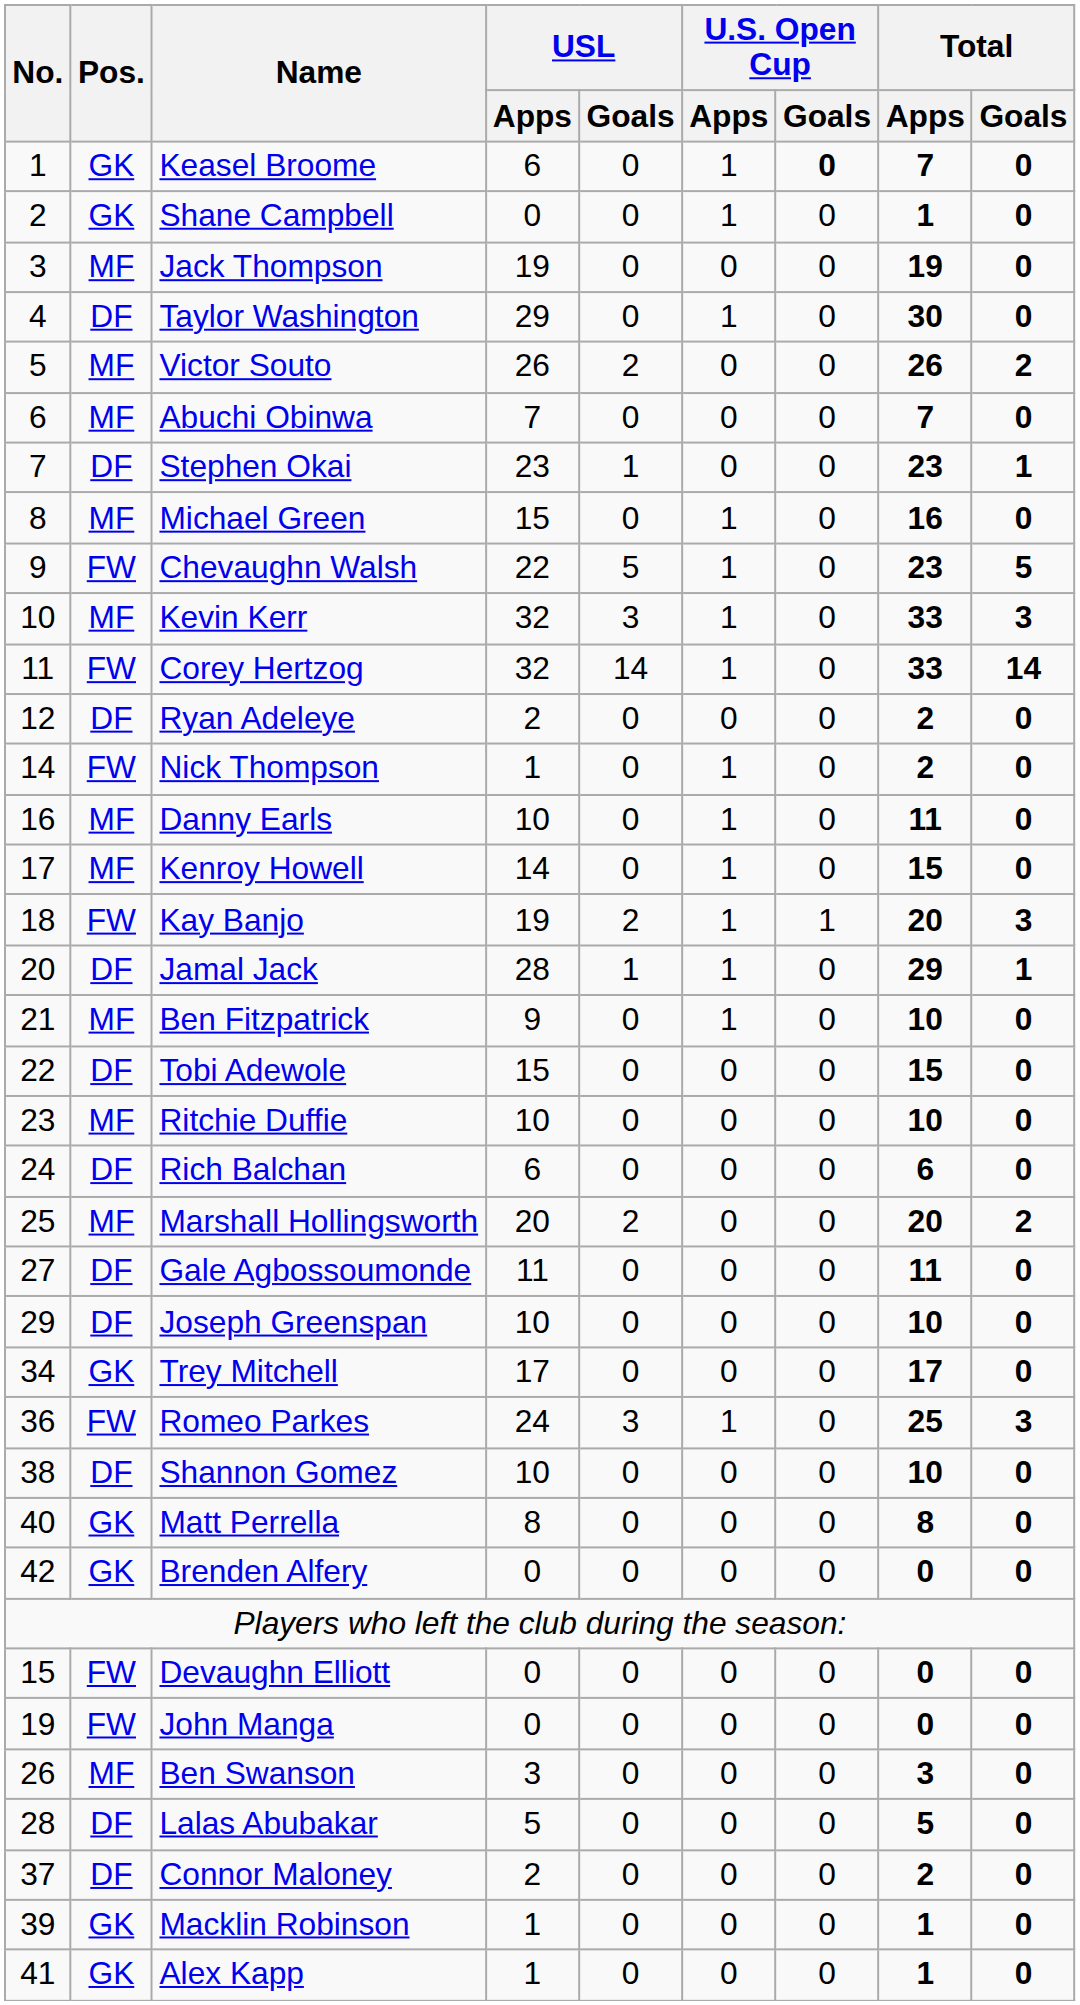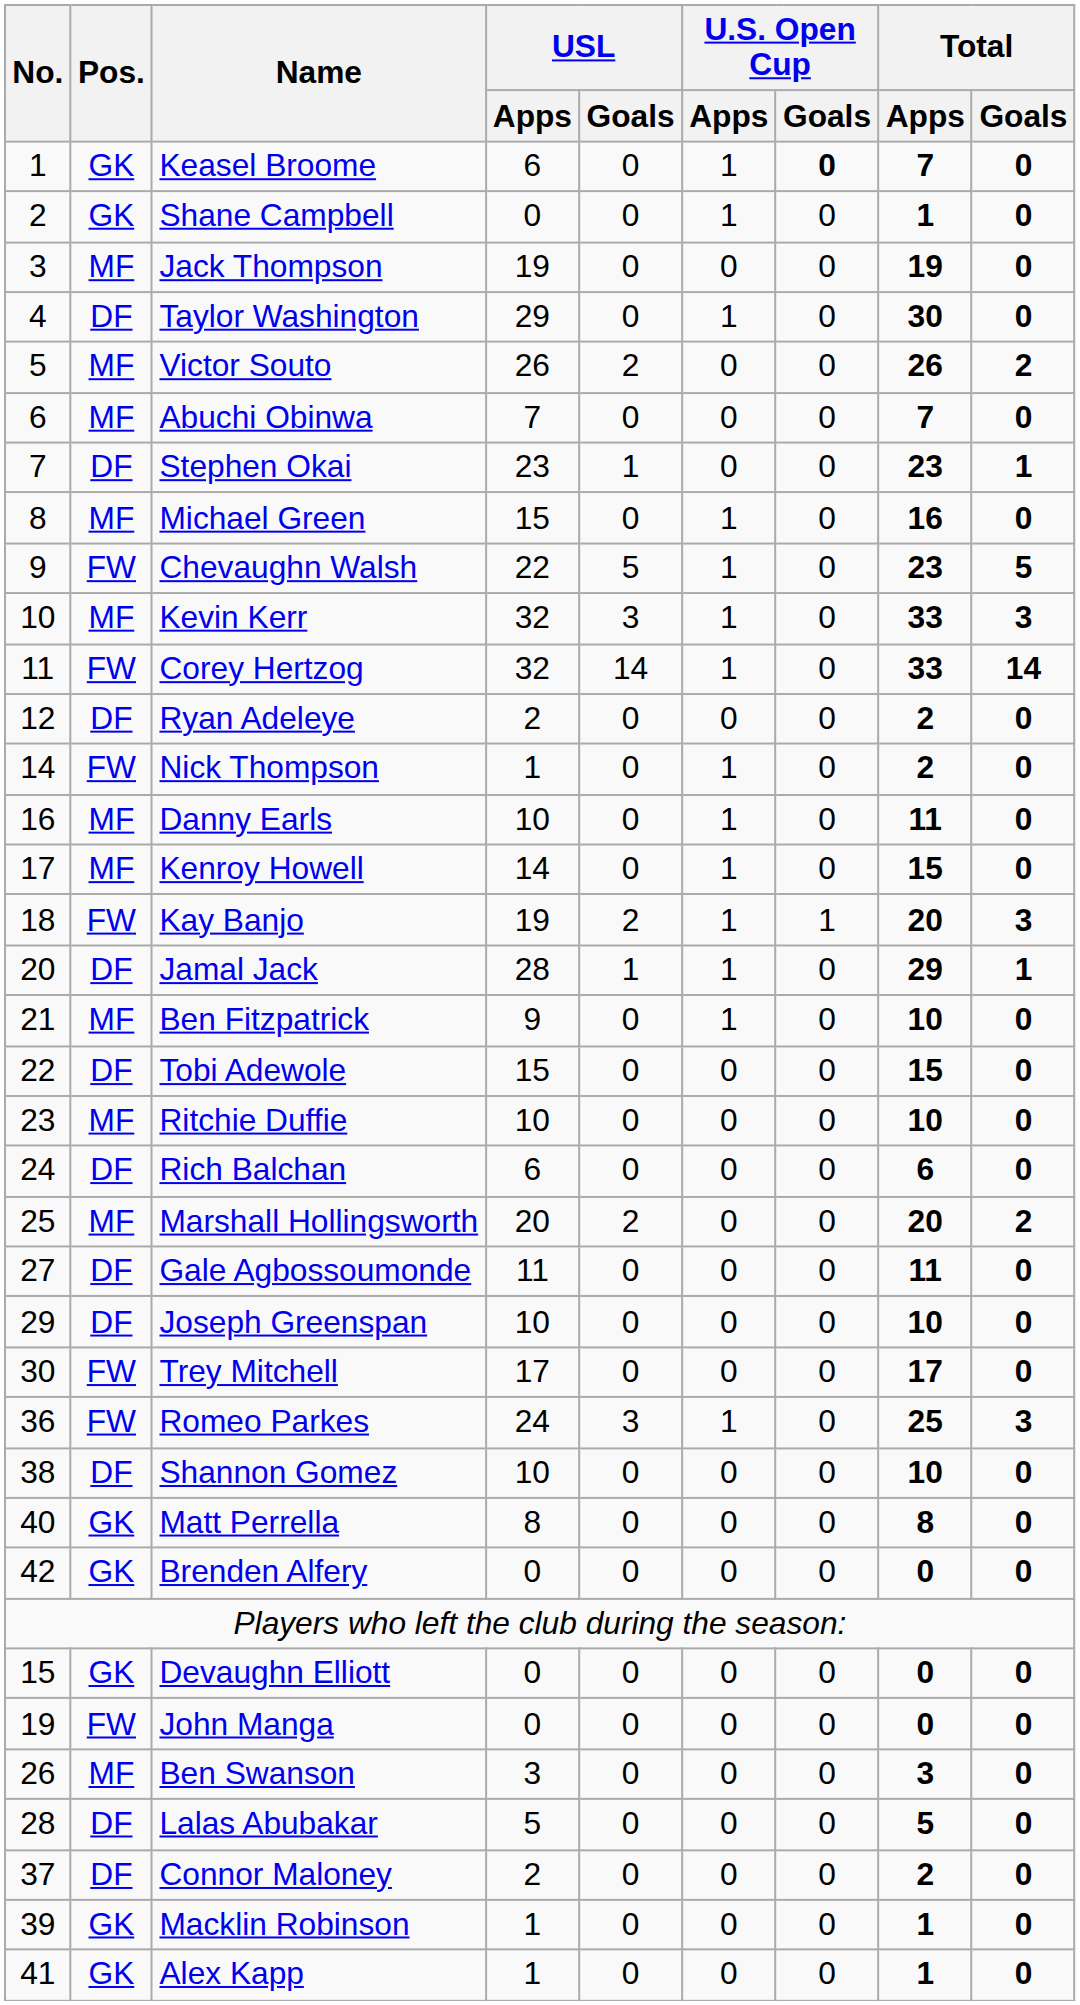 <table class="wikitable sortable" style="text-align: center;">
 <tr>
 <th rowspan=2>No.</th>
 <th rowspan=2>Pos.</th>
 <th rowspan=2>Name</th>
 <th colspan=2 style="width:85px;"><a href='#'>USL</a></th>
 <th colspan=2 style="width:85px;"><a href='#'>U.S. Open Cup</a></th>
 <th colspan=2><strong>Total</strong></th>
 </tr>
 <tr>
 <th>Apps</th>
 <th>Goals</th>
 <th>Apps</th>
 <th>Goals</th>
 <th>Apps</th>
 <th>Goals</th>
 </tr>
 <tr>
 <td>1</td>
 <td><a href='#'>GK</a></td>
 <td align=left> <a href='#'>Keasel Broome</a></td>
 <td>6</td>
 <td>0</td>
 <td>1</td>
 <td><strong>0</strong></td>
 <td><strong>7</strong></td>
 <td><strong>0</strong></td>
 </tr>
 <tr>
 <td>2</td>
 <td><a href='#'>GK</a></td>
 <td align=left> <a href='#'>Shane Campbell</a></td>
 <td>0</td>
 <td>0</td>
 <td>1</td>
 <td>0</td>
 <td><strong>1</strong></td>
 <td><strong>0</strong></td>
 </tr>
 <tr>
 <td>3</td>
 <td><a href='#'>MF</a></td>
 <td align=left> <a href='#'>Jack Thompson</a></td>
 <td>19</td>
 <td>0</td>
 <td>0</td>
 <td>0</td>
 <td><strong>19</strong></td>
 <td><strong>0</strong></td>
 </tr>
 <tr>
 <td>4</td>
 <td><a href='#'>DF</a></td>
 <td align=left> <a href='#'>Taylor Washington</a></td>
 <td>29</td>
 <td>0</td>
 <td>1</td>
 <td>0</td>
 <td><strong>30</strong></td>
 <td><strong>0</strong></td>
 </tr>
 <tr>
 <td>5</td>
 <td><a href='#'>MF</a></td>
 <td align=left> <a href='#'>Victor Souto</a></td>
 <td>26</td>
 <td>2</td>
 <td>0</td>
 <td>0</td>
 <td><strong>26</strong></td>
 <td><strong>2</strong></td>
 </tr>
 <tr>
 <td>6</td>
 <td><a href='#'>MF</a></td>
 <td align=left> <a href='#'>Abuchi Obinwa</a></td>
 <td>7</td>
 <td>0</td>
 <td>0</td>
 <td>0</td>
 <td><strong>7</strong></td>
 <td><strong>0</strong></td>
 </tr>
 <tr>
 <td>7</td>
 <td><a href='#'>DF</a></td>
 <td align=left> <a href='#'>Stephen Okai</a></td>
 <td>23</td>
 <td>1</td>
 <td>0</td>
 <td>0</td>
 <td><strong>23</strong></td>
 <td><strong>1</strong></td>
 </tr>
 <tr>
 <td>8</td>
 <td><a href='#'>MF</a></td>
 <td align=left> <a href='#'>Michael Green</a></td>
 <td>15</td>
 <td>0</td>
 <td>1</td>
 <td>0</td>
 <td><strong>16</strong></td>
 <td><strong>0</strong></td>
 </tr>
 <tr>
 <td>9</td>
 <td><a href='#'>FW</a></td>
 <td align=left> <a href='#'>Chevaughn Walsh</a></td>
 <td>22</td>
 <td>5</td>
 <td>1</td>
 <td>0</td>
 <td><strong>23</strong></td>
 <td><strong>5</strong></td>
 </tr>
 <tr>
 <td>10</td>
 <td><a href='#'>MF</a></td>
 <td align=left> <a href='#'>Kevin Kerr</a></td>
 <td>32</td>
 <td>3</td>
 <td>1</td>
 <td>0</td>
 <td><strong>33</strong></td>
 <td><strong>3</strong></td>
 </tr>
 <tr>
 <td>11</td>
 <td><a href='#'>FW</a></td>
 <td align=left> <a href='#'>Corey Hertzog</a></td>
 <td>32</td>
 <td>14</td>
 <td>1</td>
 <td>0</td>
 <td><strong>33</strong></td>
 <td><strong>14</strong></td>
 </tr>
 <tr>
 <td>12</td>
 <td><a href='#'>DF</a></td>
 <td align=left> <a href='#'>Ryan Adeleye</a></td>
 <td>2</td>
 <td>0</td>
 <td>0</td>
 <td>0</td>
 <td><strong>2</strong></td>
 <td><strong>0</strong></td>
 </tr>
 <tr>
 <td>14</td>
 <td><a href='#'>FW</a></td>
 <td align=left> <a href='#'>Nick Thompson</a></td>
 <td>1</td>
 <td>0</td>
 <td>1</td>
 <td>0</td>
 <td><strong>2</strong></td>
 <td><strong>0</strong></td>
 </tr>
 <tr>
 <td>16</td>
 <td><a href='#'>MF</a></td>
 <td align=left> <a href='#'>Danny Earls</a></td>
 <td>10</td>
 <td>0</td>
 <td>1</td>
 <td>0</td>
 <td><strong>11</strong></td>
 <td><strong>0</strong></td>
 </tr>
 <tr>
 <td>17</td>
 <td><a href='#'>MF</a></td>
 <td align=left> <a href='#'>Kenroy Howell</a></td>
 <td>14</td>
 <td>0</td>
 <td>1</td>
 <td>0</td>
 <td><strong>15</strong></td>
 <td><strong>0</strong></td>
 </tr>
 <tr>
 <td>18</td>
 <td><a href='#'>FW</a></td>
 <td align=left> <a href='#'>Kay Banjo</a></td>
 <td>19</td>
 <td>2</td>
 <td>1</td>
 <td>1</td>
 <td><strong>20</strong></td>
 <td><strong>3</strong></td>
 </tr>
 <tr>
 <td>20</td>
 <td><a href='#'>DF</a></td>
 <td align=left> <a href='#'>Jamal Jack</a></td>
 <td>28</td>
 <td>1</td>
 <td>1</td>
 <td>0</td>
 <td><strong>29</strong></td>
 <td><strong>1</strong></td>
 </tr>
 <tr>
 <td>21</td>
 <td><a href='#'>MF</a></td>
 <td align=left> <a href='#'>Ben Fitzpatrick</a></td>
 <td>9</td>
 <td>0</td>
 <td>1</td>
 <td>0</td>
 <td><strong>10</strong></td>
 <td><strong>0</strong></td>
 </tr>
 <tr>
 <td>22</td>
 <td><a href='#'>DF</a></td>
 <td align=left> <a href='#'>Tobi Adewole</a></td>
 <td>15</td>
 <td>0</td>
 <td>0</td>
 <td>0</td>
 <td><strong>15</strong></td>
 <td><strong>0</strong></td>
 </tr>
 <tr>
 <td>23</td>
 <td><a href='#'>MF</a></td>
 <td align=left> <a href='#'>Ritchie Duffie</a></td>
 <td>10</td>
 <td>0</td>
 <td>0</td>
 <td>0</td>
 <td><strong>10</strong></td>
 <td><strong>0</strong></td>
 </tr>
 <tr>
 <td>24</td>
 <td><a href='#'>DF</a></td>
 <td align=left> <a href='#'>Rich Balchan</a></td>
 <td>6</td>
 <td>0</td>
 <td>0</td>
 <td>0</td>
 <td><strong>6</strong></td>
 <td><strong>0</strong></td>
 </tr>
 <tr>
 <td>25</td>
 <td><a href='#'>MF</a></td>
 <td align=left> <a href='#'>Marshall Hollingsworth</a></td>
 <td>20</td>
 <td>2</td>
 <td>0</td>
 <td>0</td>
 <td><strong>20</strong></td>
 <td><strong>2</strong></td>
 </tr>
 <tr>
 <td>27</td>
 <td><a href='#'>DF</a></td>
 <td align=left> <a href='#'>Gale Agbossoumonde</a></td>
 <td>11</td>
 <td>0</td>
 <td>0</td>
 <td>0</td>
 <td><strong>11</strong></td>
 <td><strong>0</strong></td>
 </tr>
 <tr>
 <td>29</td>
 <td><a href='#'>DF</a></td>
 <td align=left> <a href='#'>Joseph Greenspan</a></td>
 <td>10</td>
 <td>0</td>
 <td>0</td>
 <td>0</td>
 <td><strong>10</strong></td>
 <td><strong>0</strong></td>
 </tr>
 <tr>
-<td>34</td>
-<td><a href='#'>GK</a></td>
+<td>30</td>
+<td><a href='#'>FW</a></td>
 <td align=left> <a href='#'>Trey Mitchell</a></td>
 <td>17</td>
 <td>0</td>
 <td>0</td>
 <td>0</td>
 <td><strong>17</strong></td>
 <td><strong>0</strong></td>
 </tr>
 <tr>
 <td>36</td>
 <td><a href='#'>FW</a></td>
 <td align=left> <a href='#'>Romeo Parkes</a></td>
 <td>24</td>
 <td>3</td>
 <td>1</td>
 <td>0</td>
 <td><strong>25</strong></td>
 <td><strong>3</strong></td>
 </tr>
 <tr>
 <td>38</td>
 <td><a href='#'>DF</a></td>
 <td align=left> <a href='#'>Shannon Gomez</a></td>
 <td>10</td>
 <td>0</td>
 <td>0</td>
 <td>0</td>
 <td><strong>10</strong></td>
 <td><strong>0</strong></td>
 </tr>
 <tr>
 <td>40</td>
 <td><a href='#'>GK</a></td>
 <td align=left> <a href='#'>Matt Perrella</a></td>
 <td>8</td>
 <td>0</td>
 <td>0</td>
 <td>0</td>
 <td><strong>8</strong></td>
 <td><strong>0</strong></td>
 </tr>
 <tr>
 <td>42</td>
 <td><a href='#'>GK</a></td>
 <td align=left> <a href='#'>Brenden Alfery</a></td>
 <td>0</td>
 <td>0</td>
 <td>0</td>
 <td>0</td>
 <td><strong>0</strong></td>
 <td><strong>0</strong></td>
 </tr>
 <tr>
 <td colspan=9><em>Players who left the club during the season:</em></td>
 </tr>
 <tr>
 <td>15</td>
-<td><a href='#'>FW</a></td>
+<td><a href='#'>GK</a></td>
 <td align=left> <a href='#'>Devaughn Elliott</a></td>
 <td>0</td>
 <td>0</td>
 <td>0</td>
 <td>0</td>
 <td><strong>0</strong></td>
 <td><strong>0</strong></td>
 </tr>
 <tr>
 <td>19</td>
 <td><a href='#'>FW</a></td>
 <td align=left> <a href='#'>John Manga</a></td>
 <td>0</td>
 <td>0</td>
 <td>0</td>
 <td>0</td>
 <td><strong>0</strong></td>
 <td><strong>0</strong></td>
 </tr>
 <tr>
 <td>26</td>
 <td><a href='#'>MF</a></td>
 <td align=left> <a href='#'>Ben Swanson</a></td>
 <td>3</td>
 <td>0</td>
 <td>0</td>
 <td>0</td>
 <td><strong>3</strong></td>
 <td><strong>0</strong></td>
 </tr>
 <tr>
 <td>28</td>
 <td><a href='#'>DF</a></td>
 <td align=left> <a href='#'>Lalas Abubakar</a></td>
 <td>5</td>
 <td>0</td>
 <td>0</td>
 <td>0</td>
 <td><strong>5</strong></td>
 <td><strong>0</strong></td>
 </tr>
 <tr>
 <td>37</td>
 <td><a href='#'>DF</a></td>
 <td align=left> <a href='#'>Connor Maloney</a></td>
 <td>2</td>
 <td>0</td>
 <td>0</td>
 <td>0</td>
 <td><strong>2</strong></td>
 <td><strong>0</strong></td>
 </tr>
 <tr>
 <td>39</td>
 <td><a href='#'>GK</a></td>
 <td align=left> <a href='#'>Macklin Robinson</a></td>
 <td>1</td>
 <td>0</td>
 <td>0</td>
 <td>0</td>
 <td><strong>1</strong></td>
 <td><strong>0</strong></td>
 </tr>
 <tr>
 <td>41</td>
 <td><a href='#'>GK</a></td>
 <td align=left> <a href='#'>Alex Kapp</a></td>
 <td>1</td>
 <td>0</td>
 <td>0</td>
 <td>0</td>
 <td><strong>1</strong></td>
 <td><strong>0</strong></td>
 </tr>
 </table>
